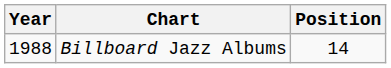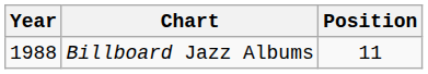 <table class="wikitable">
 <tr>
 <th>Year</th>
 <th>Chart</th>
 <th>Position</th>
 </tr>
 <tr>
 <td>1988</td>
 <td><em>Billboard</em> Jazz Albums</td>
-<td align="center">14</td>
+<td align="center">11</td>
 </tr>
 </table>
